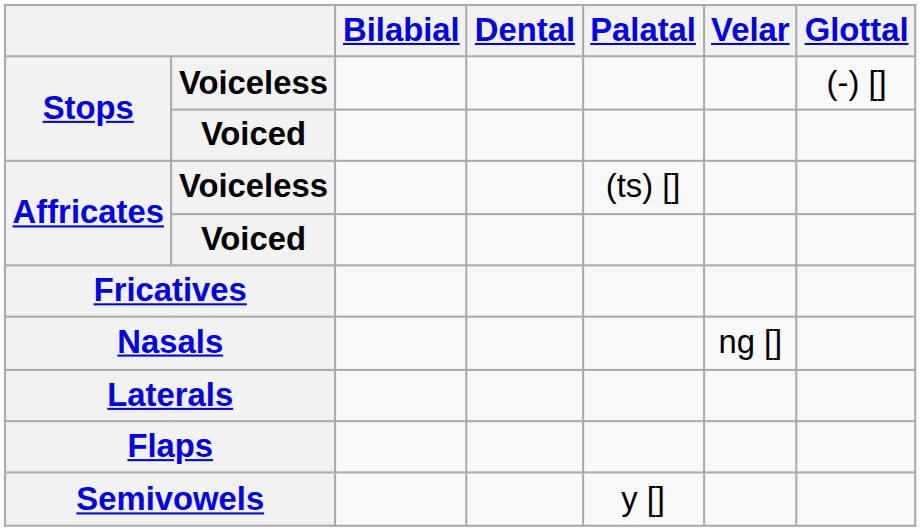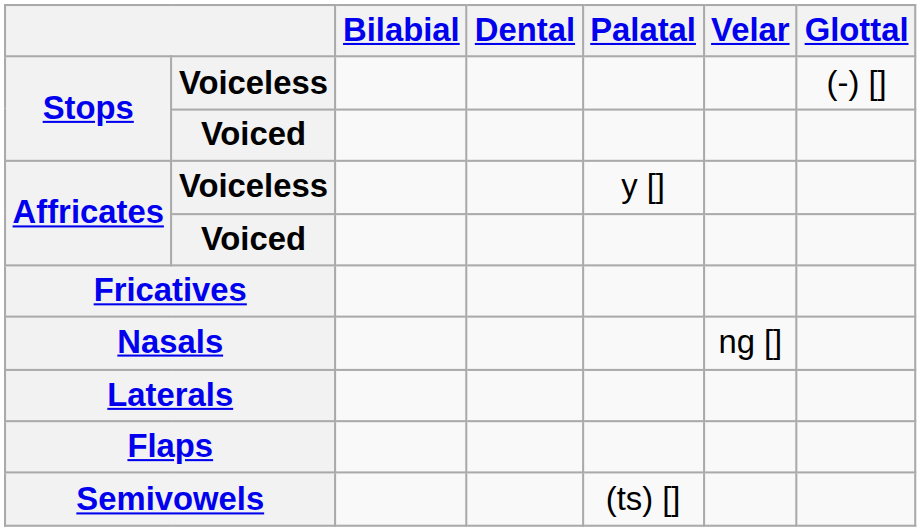 <table class="wikitable" style="text-align: center">
 <tr>
 <th colspan=2></th>
 <th><a href='#'>Bilabial</a></th>
 <th><a href='#'>Dental</a></th>
 <th><a href='#'>Palatal</a></th>
 <th><a href='#'>Velar</a></th>
 <th><a href='#'>Glottal</a></th>
 </tr>
 <tr>
 <th rowspan=2><a href='#'>Stops</a></th>
 <th>Voiceless</th>
 <td></td>
 <td></td>
 <td></td>
 <td></td>
 <td>(-) []</td>
 </tr>
 <tr>
 <th>Voiced</th>
 <td></td>
 <td></td>
 <td></td>
 <td></td>
 <td></td>
 </tr>
 <tr>
 <th rowspan=2><a href='#'>Affricates</a></th>
 <th>Voiceless</th>
 <td></td>
 <td></td>
-<td>(ts) []</td>
+<td>y []</td>
 <td></td>
 <td></td>
 </tr>
 <tr>
 <th>Voiced</th>
 <td></td>
 <td></td>
 <td></td>
 <td></td>
 <td></td>
 </tr>
 <tr>
 <th colspan=2><a href='#'>Fricatives</a></th>
 <td></td>
 <td></td>
 <td></td>
 <td></td>
 <td></td>
 </tr>
 <tr>
 <th colspan=2><a href='#'>Nasals</a></th>
 <td></td>
 <td></td>
 <td></td>
 <td>ng []</td>
 <td></td>
 </tr>
 <tr>
 <th colspan=2><a href='#'>Laterals</a></th>
 <td></td>
 <td></td>
 <td></td>
 <td></td>
 <td></td>
 </tr>
 <tr>
 <th colspan=2><a href='#'>Flaps</a></th>
 <td></td>
 <td></td>
 <td></td>
 <td></td>
 <td></td>
 </tr>
 <tr>
 <th colspan=2><a href='#'>Semivowels</a></th>
 <td></td>
 <td></td>
-<td>y []</td>
+<td>(ts) []</td>
 <td></td>
 <td></td>
 </tr>
 </table>
